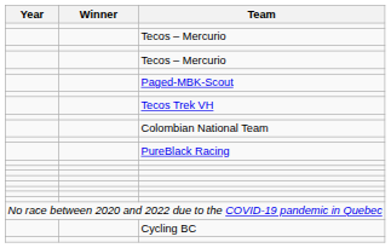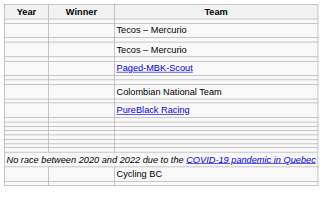 <table class=wikitable style="font-size:90%">
 <tr>
 <th>Year</th>
 <th>Winner</th>
 <th>Team</th>
 </tr>
 <tr>
 <td></td>
 <td></td>
 <td> </td>
 </tr>
 <tr>
 <td></td>
 <td></td>
 <td> Tecos – Mercurio</td>
 </tr>
 <tr>
 <td></td>
 <td></td>
 <td> </td>
 </tr>
 <tr>
 <td></td>
 <td></td>
 <td> Tecos – Mercurio</td>
 </tr>
 <tr>
 <td></td>
 <td></td>
 <td> </td>
 </tr>
 <tr>
 <td></td>
 <td></td>
 <td> <a href='#'>Paged-MBK-Scout</a></td>
 </tr>
 <tr>
 <td></td>
 <td></td>
 <td> </td>
-</tr>
-<tr>
-<td></td>
-<td></td>
-<td> <a href='#'>Tecos Trek VH</a></td>
 </tr>
 <tr>
 <td></td>
 <td></td>
 <td> </td>
 </tr>
 <tr>
 <td></td>
 <td></td>
 <td> Colombian National Team</td>
 </tr>
 <tr>
 <td></td>
 <td></td>
 <td> </td>
 </tr>
 <tr>
 <td></td>
 <td></td>
 <td> <a href='#'>PureBlack Racing</a></td>
 </tr>
 <tr>
 <td></td>
 <td></td>
 <td> </td>
 </tr>
 <tr>
 <td></td>
 <td></td>
 <td> </td>
 </tr>
 <tr>
 <td></td>
 <td></td>
 <td> </td>
 </tr>
 <tr>
 <td></td>
 <td></td>
 <td> </td>
 </tr>
 <tr>
 <td></td>
 <td></td>
 <td> </td>
 </tr>
 <tr>
 <td></td>
 <td></td>
 <td> </td>
 </tr>
 <tr>
 <td></td>
 <td></td>
 <td> </td>
 </tr>
 <tr>
 <td></td>
 <td></td>
 <td> </td>
 </tr>
 <tr>
 <td colspan=3 align=center><em>No race between 2020 and 2022 due to the <a href='#'>COVID-19 pandemic in Quebec</a></em></td>
 </tr>
 <tr>
 <td></td>
 <td></td>
 <td> Cycling BC</td>
 </tr>
 <tr>
 <td></td>
 <td></td>
 <td> </td>
 </tr>
 </table>
